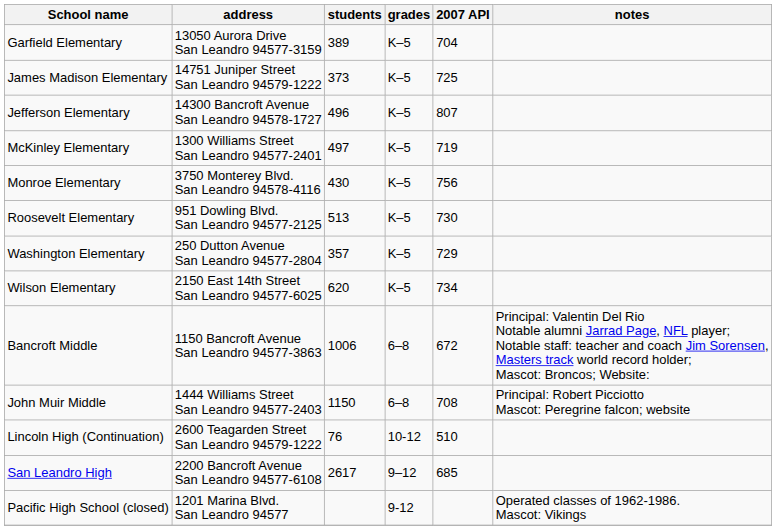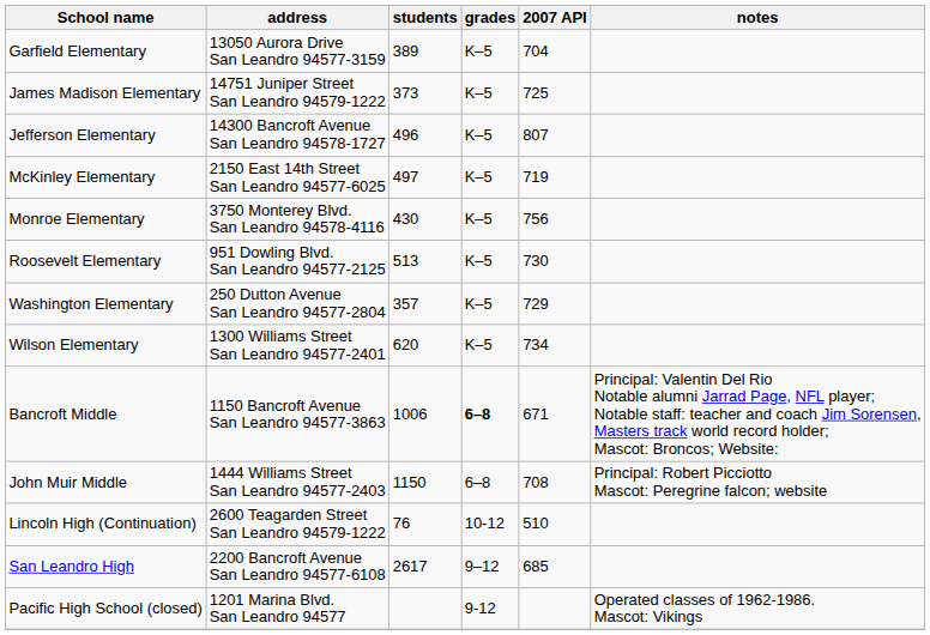 <table class="wikitable">
 <tr>
 <th>School name</th>
 <th>address</th>
 <th>students</th>
 <th>grades</th>
 <th>2007 API</th>
 <th>notes</th>
 </tr>
 <tr>
 <td>Garfield Elementary</td>
 <td>13050 Aurora Drive <br>San Leandro 94577-3159</td>
 <td>389</td>
 <td>K–5</td>
 <td>704</td>
 <td></td>
 </tr>
 <tr>
 <td>James Madison Elementary</td>
 <td>14751 Juniper Street <br>San Leandro 94579-1222</td>
 <td>373</td>
 <td>K–5</td>
 <td>725</td>
 <td></td>
 </tr>
 <tr>
 <td>Jefferson Elementary</td>
 <td>14300 Bancroft Avenue <br>San Leandro 94578-1727</td>
 <td>496</td>
 <td>K–5</td>
 <td>807</td>
 <td></td>
 </tr>
 <tr>
 <td>McKinley Elementary</td>
-<td>1300 Williams Street <br>San Leandro 94577-2401</td>
+<td>2150 East 14th Street <br>San Leandro 94577-6025</td>
 <td>497</td>
 <td>K–5</td>
 <td>719</td>
 <td></td>
 </tr>
 <tr>
 <td>Monroe Elementary</td>
 <td>3750 Monterey Blvd. <br>San Leandro 94578-4116</td>
 <td>430</td>
 <td>K–5</td>
 <td>756</td>
 <td></td>
 </tr>
 <tr>
 <td>Roosevelt Elementary</td>
 <td>951 Dowling Blvd. <br>San Leandro 94577-2125</td>
 <td>513</td>
 <td>K–5</td>
 <td>730</td>
 <td></td>
 </tr>
 <tr>
 <td>Washington Elementary</td>
 <td>250 Dutton Avenue <br>San Leandro 94577-2804</td>
 <td>357</td>
 <td>K–5</td>
 <td>729</td>
 <td></td>
 </tr>
 <tr>
 <td>Wilson Elementary</td>
-<td>2150 East 14th Street <br>San Leandro 94577-6025</td>
+<td>1300 Williams Street <br>San Leandro 94577-2401</td>
 <td>620</td>
 <td>K–5</td>
 <td>734</td>
 <td></td>
 </tr>
 <tr>
 <td>Bancroft Middle</td>
 <td>1150 Bancroft Avenue<br>San Leandro 94577-3863</td>
 <td>1006</td>
-<td>6–8</td>
-<td>672</td>
+<td><strong>6–8</strong></td>
+<td>671</td>
 <td>Principal: Valentin Del Rio <br>Notable alumni <a href='#'>Jarrad Page</a>, <a href='#'>NFL</a> player; <br> Notable staff: teacher and coach <a href='#'>Jim Sorensen</a>, <br> <a href='#'>Masters track</a> world record holder; <br>Mascot: Broncos; Website: </td>
 </tr>
 <tr>
 <td>John Muir Middle</td>
 <td>1444 Williams Street <br>San Leandro 94577-2403</td>
 <td>1150</td>
 <td>6–8</td>
 <td>708</td>
 <td>Principal: Robert Picciotto <br> Mascot: Peregrine falcon; website  <br>  </td>
 </tr>
 <tr>
 <td>Lincoln High (Continuation)</td>
 <td>2600 Teagarden Street <br>San Leandro 94579-1222</td>
 <td>76</td>
 <td>10-12</td>
 <td>510</td>
 <td></td>
 </tr>
 <tr>
 <td><a href='#'>San Leandro High</a></td>
 <td>2200 Bancroft Avenue <br>San Leandro 94577-6108</td>
 <td>2617</td>
 <td>9–12</td>
 <td>685</td>
 <td></td>
 </tr>
 <tr>
 <td>Pacific High School (closed)</td>
 <td>1201 Marina Blvd.<br>San Leandro 94577</td>
 <td></td>
 <td>9-12</td>
 <td></td>
 <td>Operated classes of 1962-1986.<br>Mascot: Vikings</td>
 </tr>
 <tr>
 </tr>
 </table>
